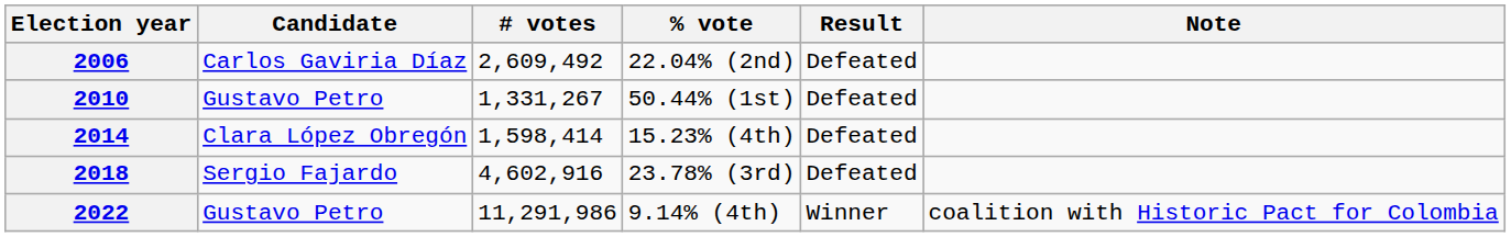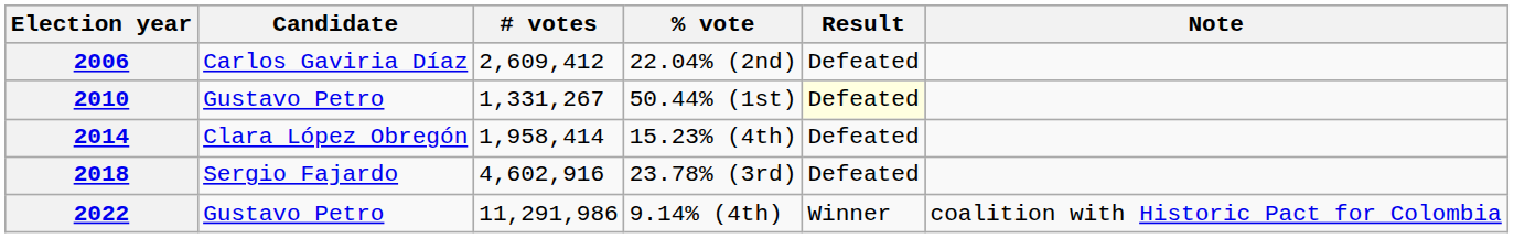 <table class="wikitable">
 <tr>
 <th>Election year</th>
 <th>Candidate</th>
 <th># votes</th>
 <th>% vote</th>
 <th>Result</th>
 <th>Note</th>
 </tr>
 <tr>
 <th><a href='#'>2006</a></th>
 <td><a href='#'>Carlos Gaviria Díaz</a></td>
-<td>2,609,492</td>
+<td>2,609,412</td>
 <td>22.04% (2nd)</td>
 <td> Defeated</td>
 <td></td>
 </tr>
 <tr>
 <th><a href='#'>2010</a></th>
 <td><a href='#'>Gustavo Petro</a></td>
 <td>1,331,267</td>
 <td>50.44% (1st)</td>
-<td> Defeated</td>
+<td style="background: lightyellow;"> Defeated</td>
 <td></td>
 </tr>
 <tr>
 <th><a href='#'>2014</a></th>
 <td><a href='#'>Clara López Obregón</a></td>
-<td>1,598,414</td>
+<td>1,958,414</td>
 <td>15.23% (4th)</td>
 <td> Defeated</td>
 <td></td>
 </tr>
 <tr>
 <th><a href='#'>2018</a></th>
 <td><a href='#'>Sergio Fajardo</a></td>
 <td>4,602,916</td>
 <td>23.78% (3rd)</td>
 <td> Defeated</td>
 <td></td>
 </tr>
 <tr>
 <th><a href='#'>2022</a></th>
 <td><a href='#'>Gustavo Petro</a></td>
 <td>11,291,986</td>
 <td>9.14% (4th)</td>
 <td> Winner</td>
 <td>coalition with <a href='#'>Historic Pact for Colombia</a></td>
 </tr>
 </table>
